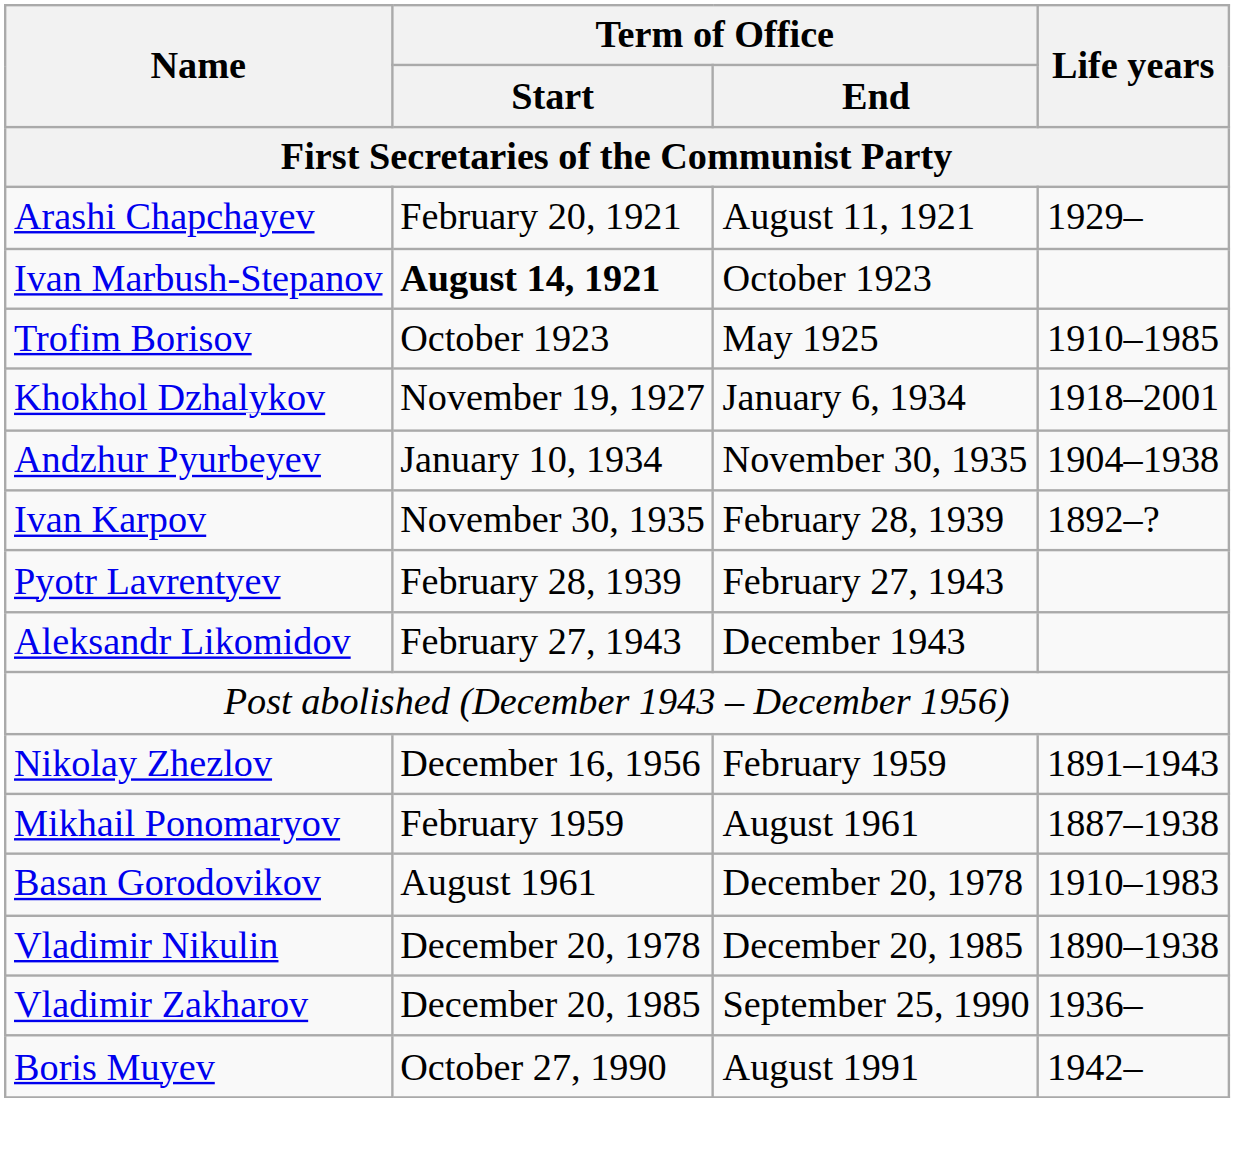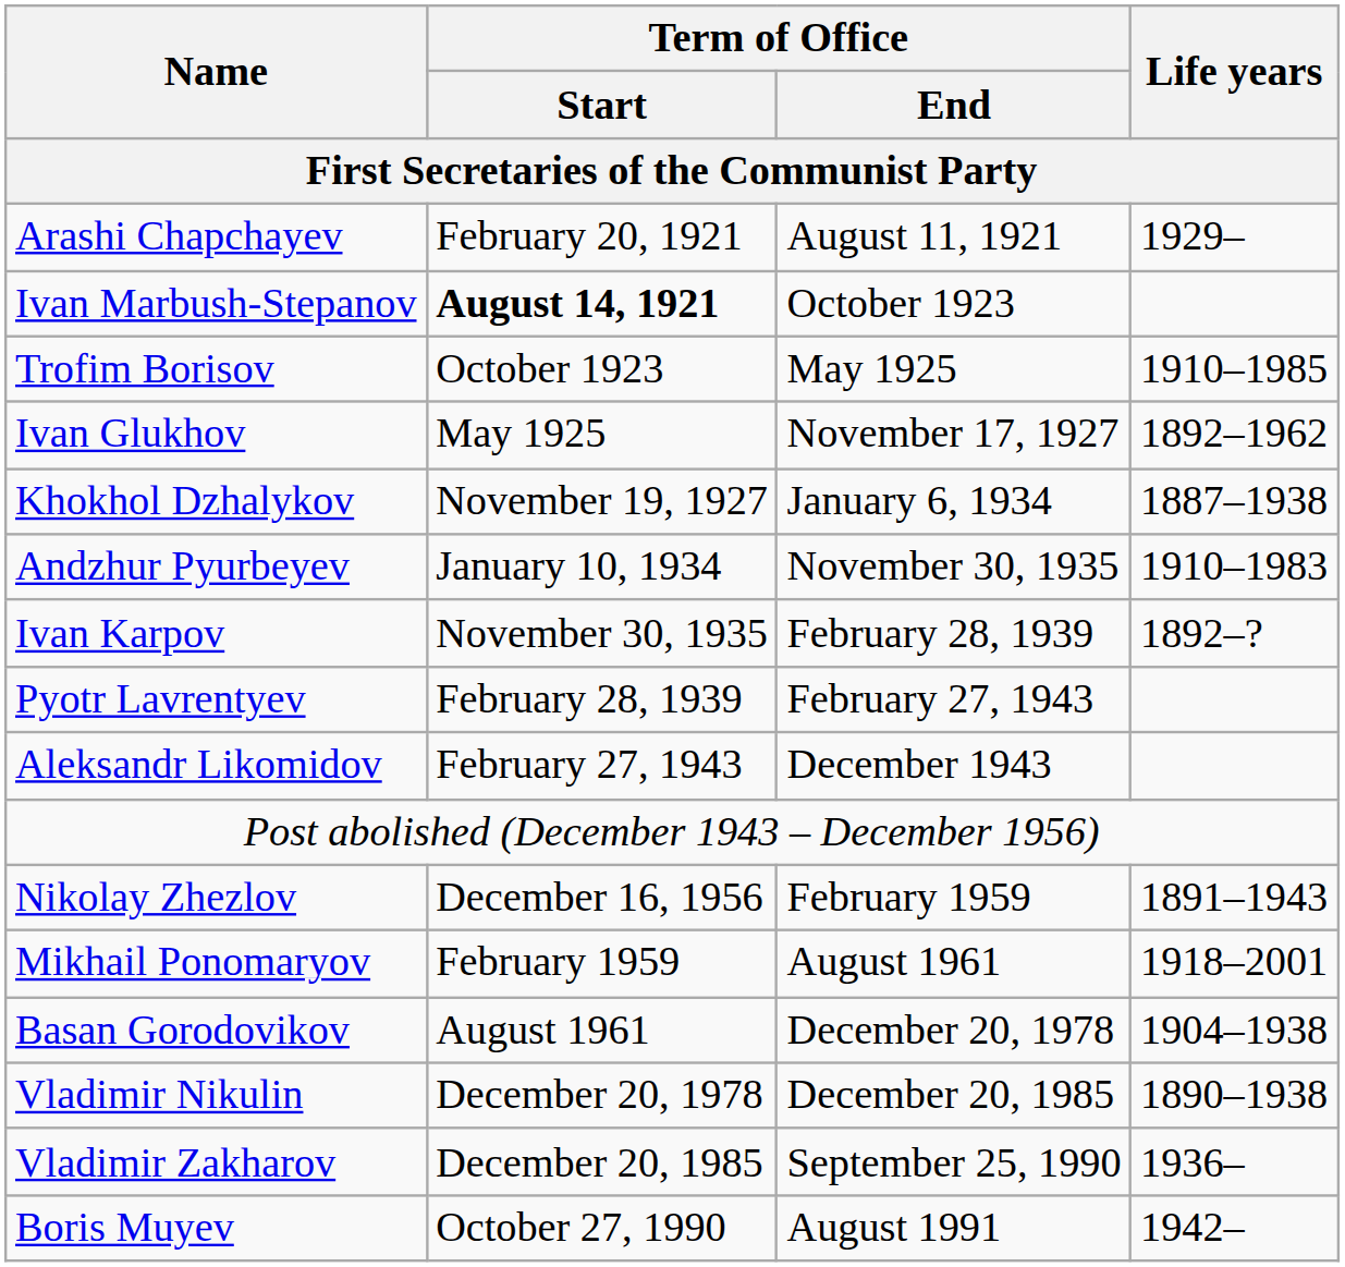 <table class="wikitable">
 <tr>
 <th rowspan="2">Name</th>
 <th colspan="2">Term of Office</th>
 <th rowspan="2">Life years</th>
 </tr>
 <tr>
 <th>Start</th>
 <th>End</th>
 </tr>
 <tr>
 <th colspan="4">First Secretaries of the Communist Party</th>
 </tr>
 <tr>
 <td><a href='#'>Arashi Chapchayev</a></td>
 <td>February 20, 1921</td>
 <td>August 11, 1921</td>
 <td>1929–</td>
 </tr>
 <tr>
 <td><a href='#'>Ivan Marbush-Stepanov</a></td>
 <td><strong>August 14, 1921</strong></td>
 <td>October 1923</td>
 <td></td>
 </tr>
 <tr>
 <td><a href='#'>Trofim Borisov</a></td>
 <td>October 1923</td>
 <td>May 1925</td>
 <td>1910–1985</td>
 </tr>
 <tr>
+<td><a href='#'>Ivan Glukhov</a></td>
+<td>May 1925</td>
+<td>November 17, 1927</td>
+<td>1892–1962</td>
+</tr>
+<tr>
 <td><a href='#'>Khokhol Dzhalykov</a></td>
 <td>November 19, 1927</td>
 <td>January 6, 1934</td>
-<td>1918–2001</td>
+<td>1887–1938</td>
 </tr>
 <tr>
 <td><a href='#'>Andzhur Pyurbeyev</a></td>
 <td>January 10, 1934</td>
 <td>November 30, 1935</td>
-<td>1904–1938</td>
+<td>1910–1983</td>
 </tr>
 <tr>
 <td><a href='#'>Ivan Karpov</a></td>
 <td>November 30, 1935</td>
 <td>February 28, 1939</td>
 <td>1892–?</td>
 </tr>
 <tr>
 <td><a href='#'>Pyotr Lavrentyev</a></td>
 <td>February 28, 1939</td>
 <td>February 27, 1943</td>
 <td></td>
 </tr>
 <tr>
 <td><a href='#'>Aleksandr Likomidov</a></td>
 <td>February 27, 1943</td>
 <td>December 1943</td>
 <td></td>
 </tr>
 <tr>
 <td colspan="4" align="center"><em>Post abolished (December 1943 – December 1956)</em></td>
 </tr>
 <tr>
 <td><a href='#'>Nikolay Zhezlov</a></td>
 <td>December 16, 1956</td>
 <td>February 1959</td>
 <td>1891–1943</td>
 </tr>
 <tr>
 <td><a href='#'>Mikhail Ponomaryov</a></td>
 <td>February 1959</td>
 <td>August 1961</td>
-<td>1887–1938</td>
+<td>1918–2001</td>
 </tr>
 <tr>
 <td><a href='#'>Basan Gorodovikov</a></td>
 <td>August 1961</td>
 <td>December 20, 1978</td>
-<td>1910–1983</td>
+<td>1904–1938</td>
 </tr>
 <tr>
 <td><a href='#'>Vladimir Nikulin</a></td>
 <td>December 20, 1978</td>
 <td>December 20, 1985</td>
 <td>1890–1938</td>
 </tr>
 <tr>
 <td><a href='#'>Vladimir Zakharov</a></td>
 <td>December 20, 1985</td>
 <td>September 25, 1990</td>
 <td>1936–</td>
 </tr>
 <tr>
 <td><a href='#'>Boris Muyev</a></td>
 <td>October 27, 1990</td>
 <td>August 1991</td>
 <td>1942–</td>
 </tr>
 </table>
